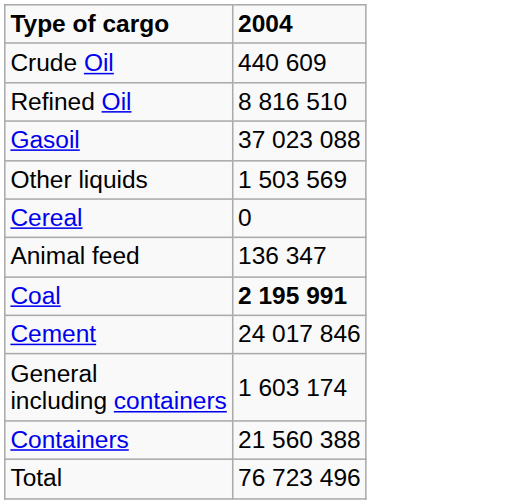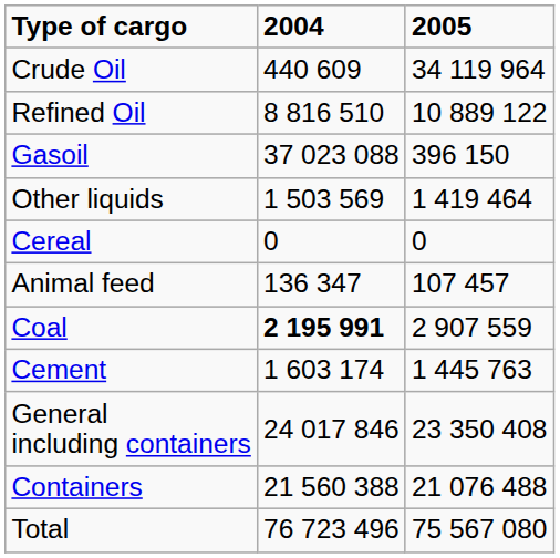 <table class="wikitable">
 <tr>
 <td><strong>Type of cargo</strong></td>
 <td><strong>2004</strong></td>
+<td><strong>2005</strong></td>
 </tr>
 <tr>
 <td>Crude <a href='#'>Oil</a></td>
 <td>440 609</td>
+<td>34 119 964</td>
 </tr>
 <tr>
 <td>Refined <a href='#'>Oil</a></td>
 <td>8 816 510</td>
+<td>10 889 122</td>
 </tr>
 <tr>
 <td><a href='#'>Gasoil</a></td>
 <td>37 023 088</td>
+<td>396 150</td>
 </tr>
 <tr>
 <td>Other liquids</td>
 <td>1 503 569</td>
+<td>1 419 464</td>
 </tr>
 <tr>
 <td><a href='#'>Cereal</a></td>
+<td>0</td>
 <td>0</td>
 </tr>
 <tr>
 <td>Animal feed</td>
 <td>136 347</td>
+<td>107 457</td>
 </tr>
 <tr>
 <td><a href='#'>Coal</a></td>
 <td><strong>2 195 991</strong></td>
+<td>2 907 559</td>
 </tr>
 <tr>
 <td><a href='#'>Cement</a></td>
-<td>24 017 846</td>
+<td>1 603 174</td>
+<td>1 445 763</td>
 </tr>
 <tr>
 <td>General <br>including <a href='#'>containers</a></td>
-<td>1 603 174</td>
+<td>24 017 846</td>
+<td>23 350 408</td>
 </tr>
 <tr>
 <td><a href='#'>Containers</a></td>
 <td>21 560 388</td>
+<td>21 076 488</td>
 </tr>
 <tr>
 <td>Total</td>
 <td>76 723 496</td>
+<td>75 567 080</td>
 </tr>
 </table>
